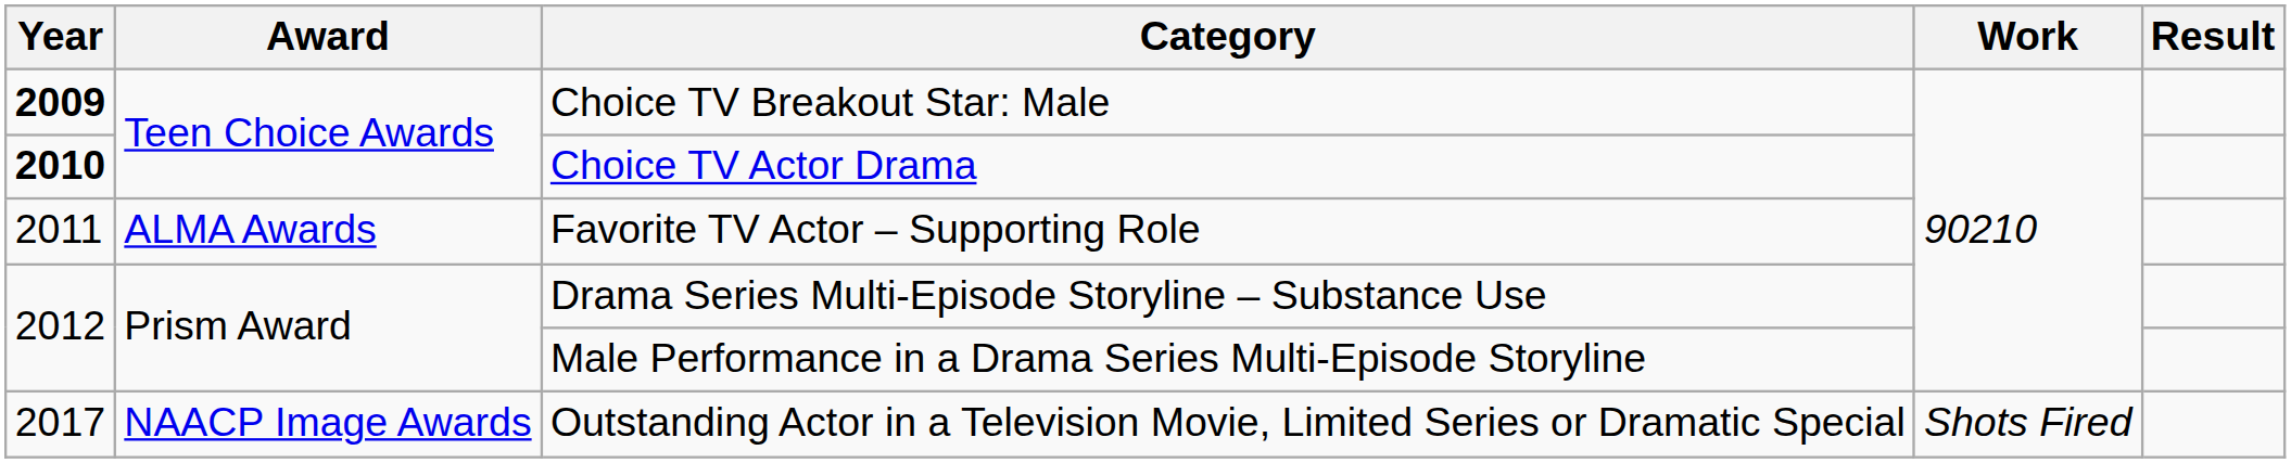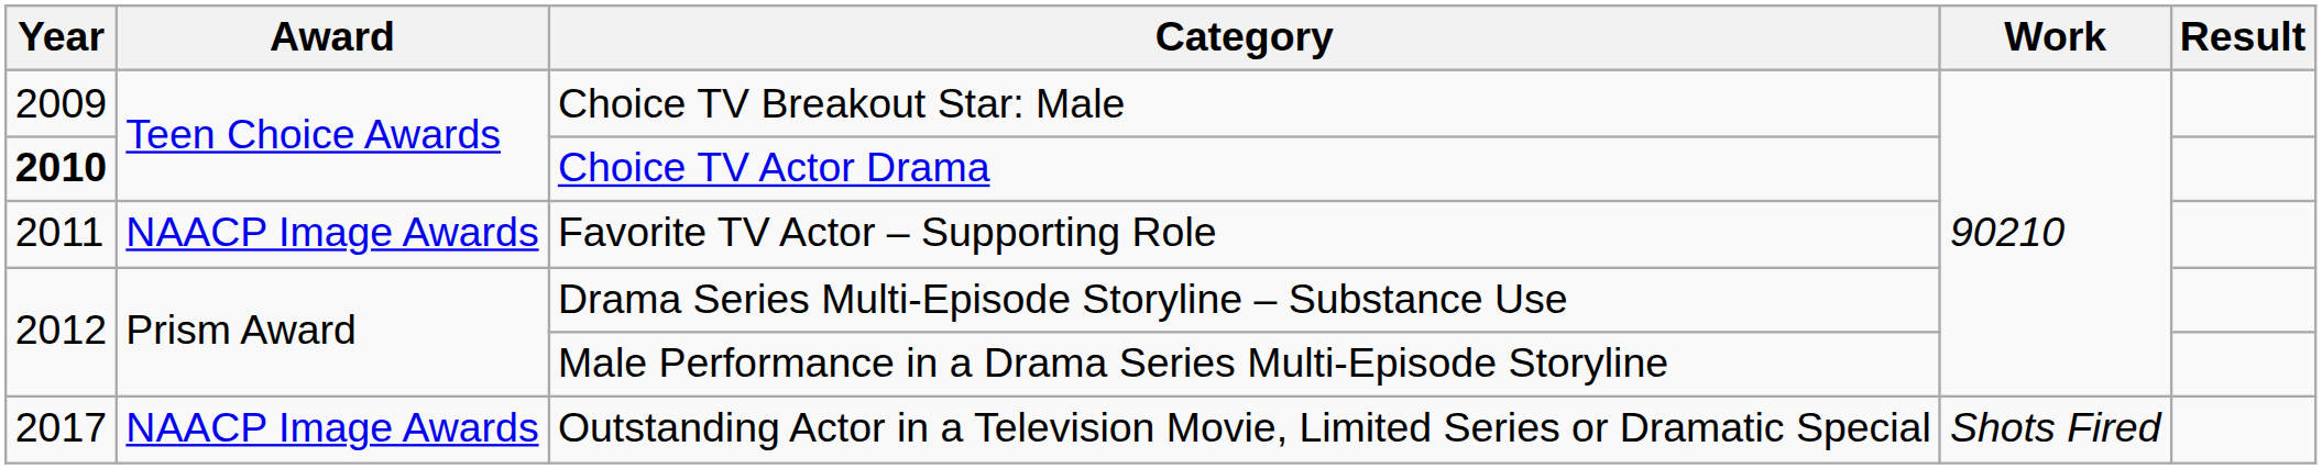 <table class="wikitable Sortable">
 <tr>
 <th>Year</th>
 <th>Award</th>
 <th>Category</th>
 <th>Work</th>
 <th>Result</th>
 </tr>
 <tr>
-<td><strong>2009</strong></td>
+<td>2009</td>
 <td rowspan="2"><a href='#'>Teen Choice Awards</a></td>
 <td>Choice TV Breakout Star: Male</td>
 <td rowspan="5"><em>90210</em></td>
 <td></td>
 </tr>
 <tr>
 <td><strong>2010</strong></td>
 <td><a href='#'>Choice TV Actor Drama</a></td>
 <td></td>
 </tr>
 <tr>
 <td>2011</td>
-<td><a href='#'>ALMA Awards</a></td>
+<td><a href='#'>NAACP Image Awards</a></td>
 <td>Favorite TV Actor – Supporting Role</td>
 <td></td>
 </tr>
 <tr>
 <td rowspan="2">2012</td>
 <td rowspan="2">Prism Award</td>
 <td>Drama Series Multi-Episode Storyline – Substance Use</td>
 <td></td>
 </tr>
 <tr>
 <td>Male Performance in a Drama Series Multi-Episode Storyline</td>
 <td></td>
 </tr>
 <tr>
 <td>2017</td>
 <td><a href='#'>NAACP Image Awards</a></td>
 <td>Outstanding Actor in a Television Movie, Limited Series or Dramatic Special</td>
 <td><em>Shots Fired</em></td>
 <td></td>
 </tr>
 </table>
